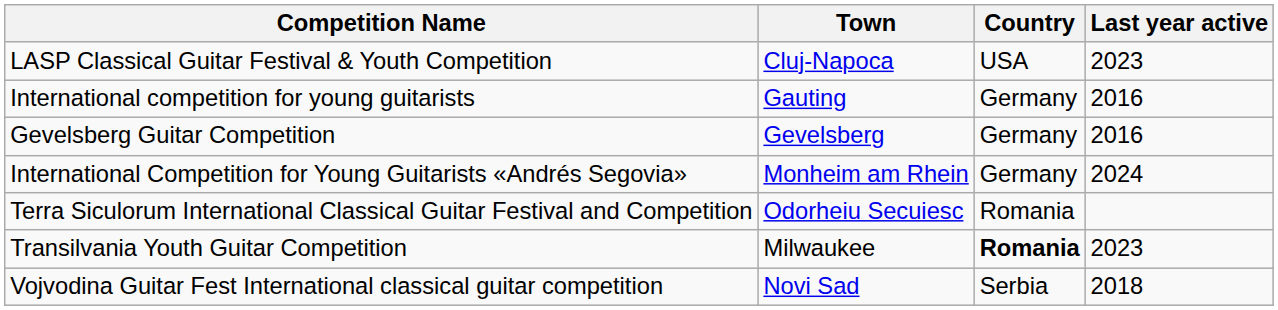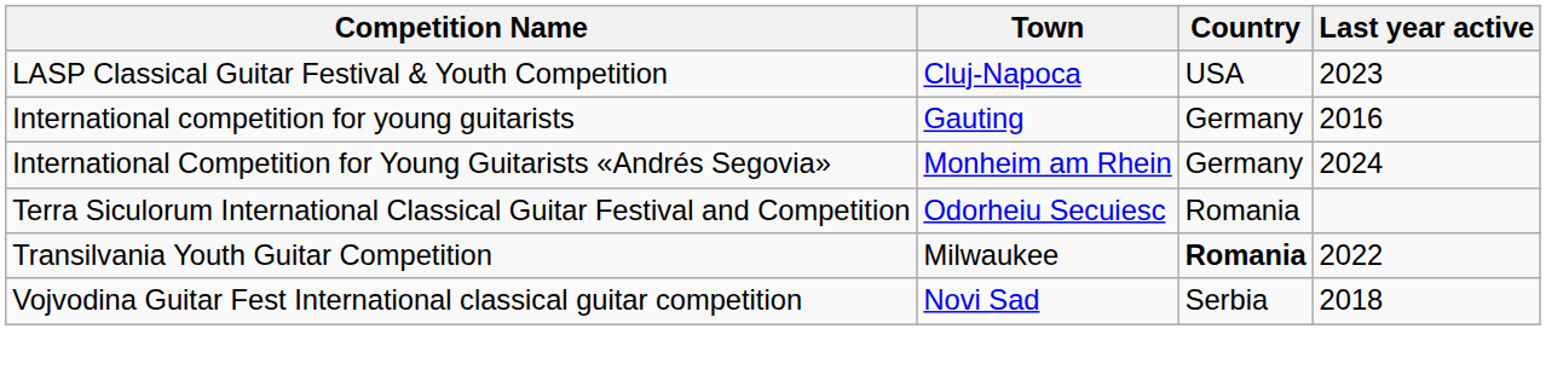 <table class="wikitable sortable">
 <tr>
 <th>Competition Name</th>
 <th>Town</th>
 <th>Country</th>
 <th>Last year active</th>
 </tr>
 <tr>
 <td>LASP Classical Guitar Festival & Youth Competition</td>
 <td><a href='#'>Cluj-Napoca</a></td>
 <td>USA</td>
 <td>2023</td>
 </tr>
 <tr>
 <td>International competition for young guitarists</td>
 <td><a href='#'>Gauting</a></td>
 <td>Germany</td>
 <td>2016</td>
 </tr>
 <tr>
-<td>Gevelsberg Guitar Competition</td>
-<td><a href='#'>Gevelsberg</a></td>
-<td>Germany</td>
-<td>2016</td>
-</tr>
-<tr>
 <td>International Competition for Young Guitarists «Andrés Segovia»</td>
 <td><a href='#'>Monheim am Rhein</a></td>
 <td>Germany</td>
 <td>2024</td>
 </tr>
 <tr>
 <td>Terra Siculorum International Classical Guitar Festival and Competition</td>
 <td><a href='#'>Odorheiu Secuiesc</a></td>
 <td>Romania</td>
 <td></td>
 </tr>
 <tr>
 <td>Transilvania Youth Guitar Competition</td>
 <td>Milwaukee</td>
 <td><strong>Romania</strong></td>
-<td>2023</td>
+<td>2022</td>
 </tr>
 <tr>
 <td>Vojvodina Guitar Fest International classical guitar competition</td>
 <td><a href='#'>Novi Sad</a></td>
 <td>Serbia</td>
 <td>2018</td>
 </tr>
 </table>
